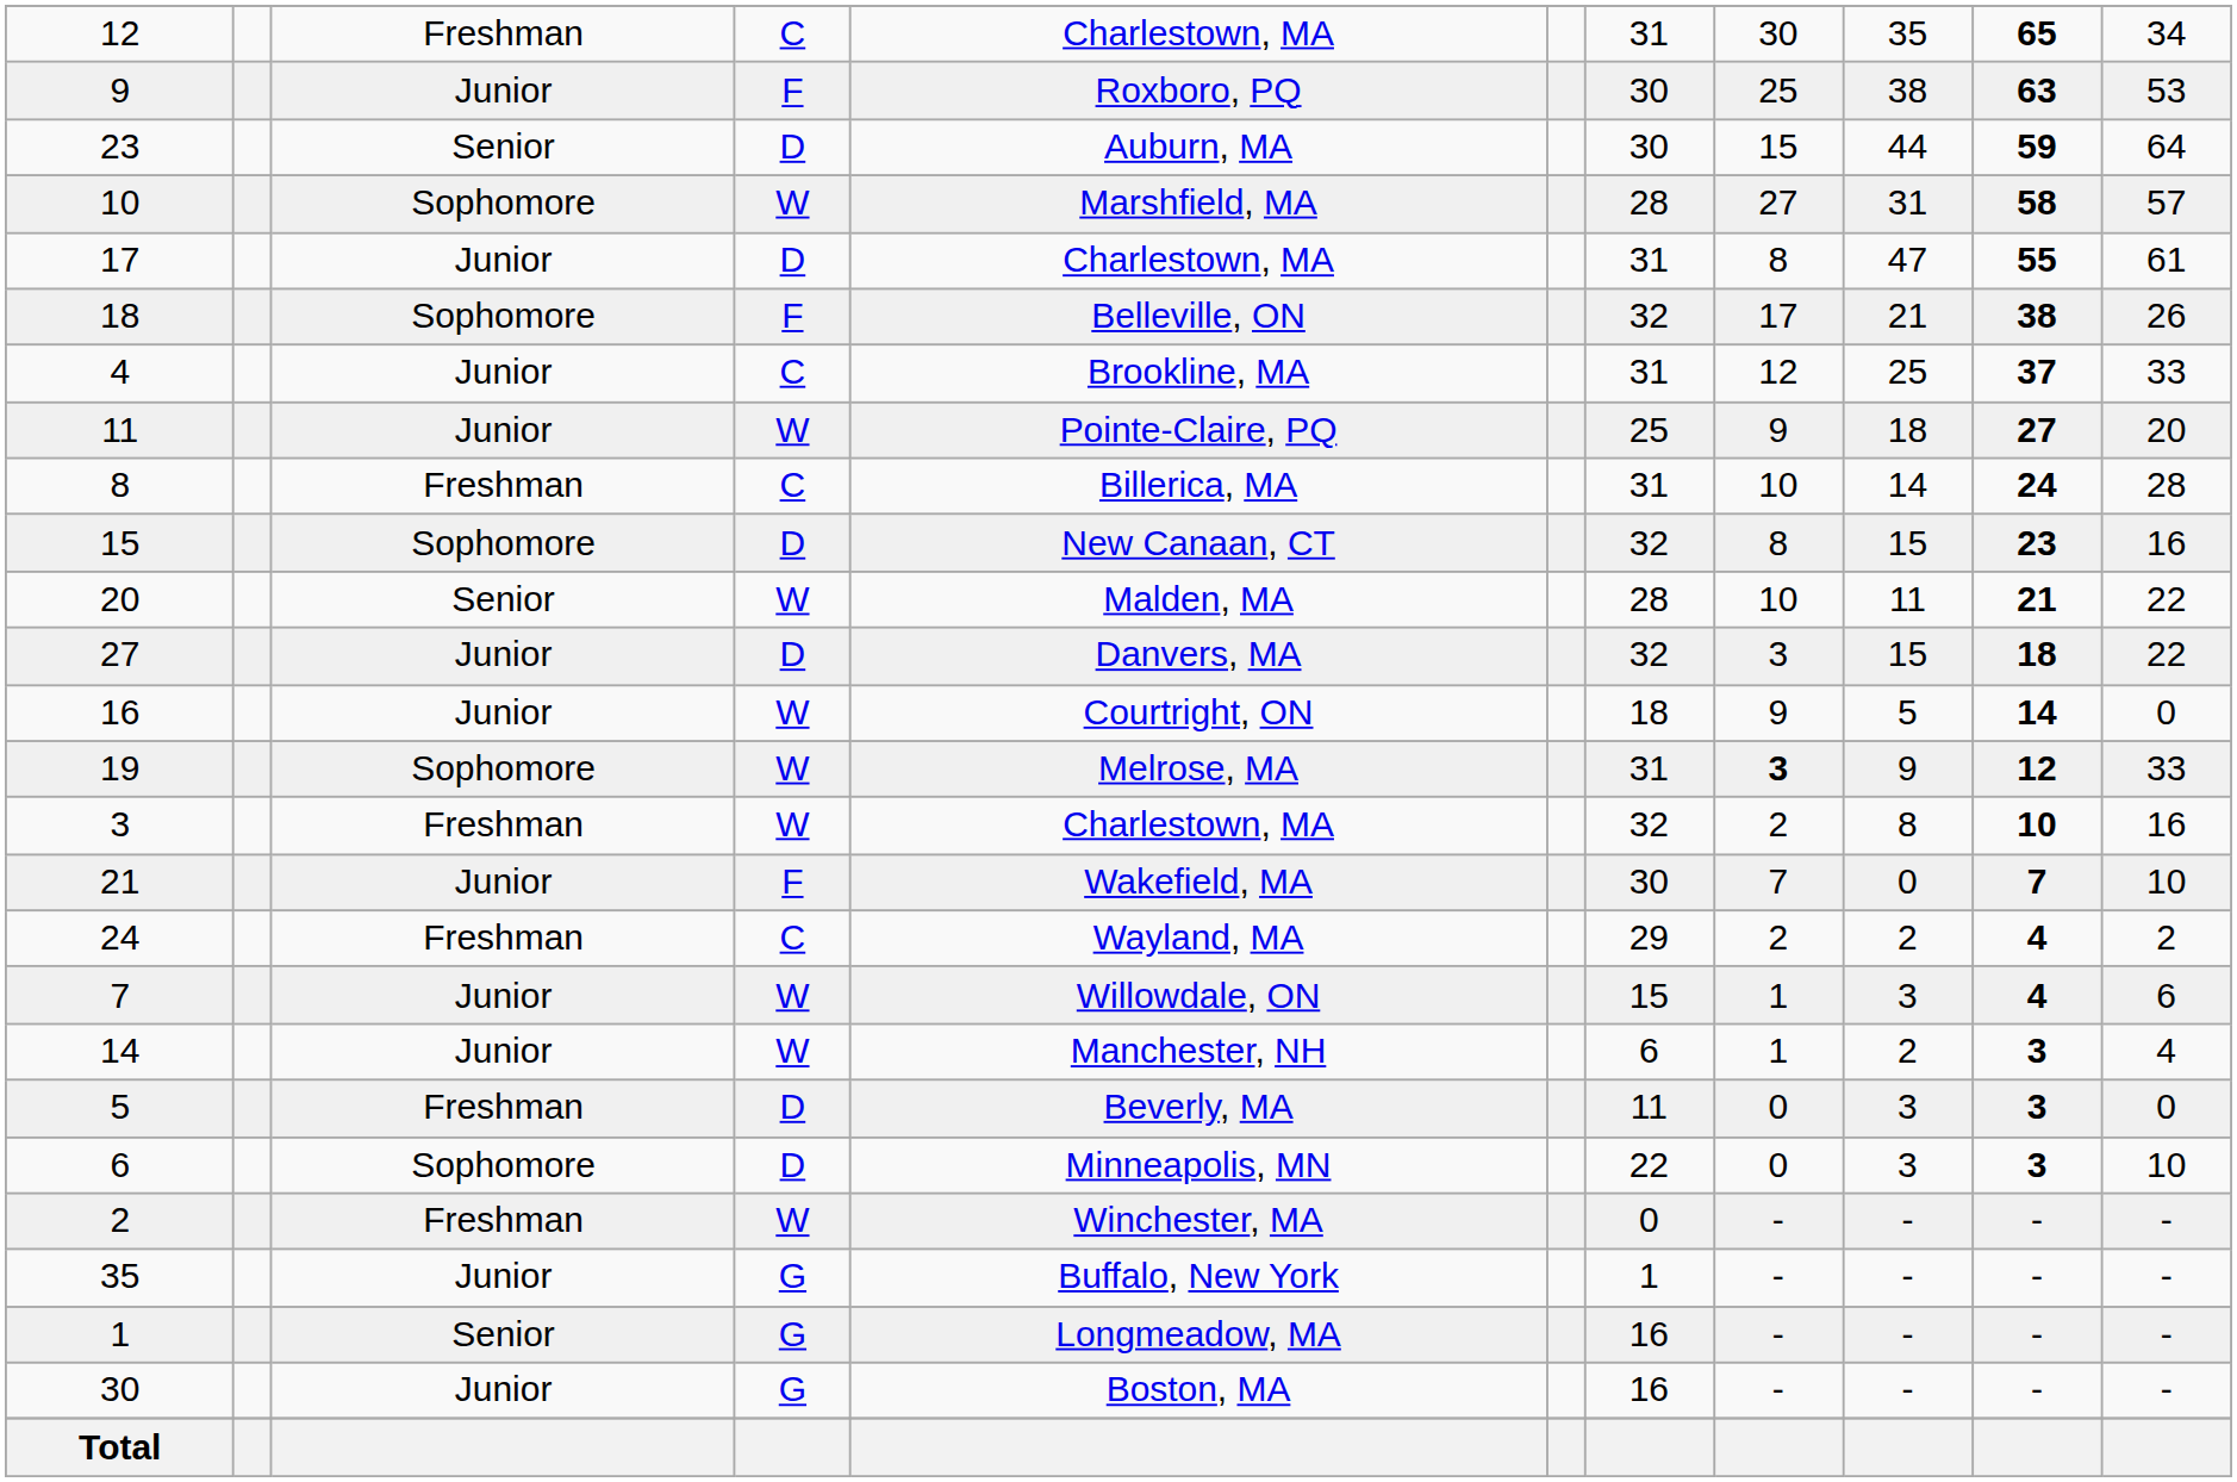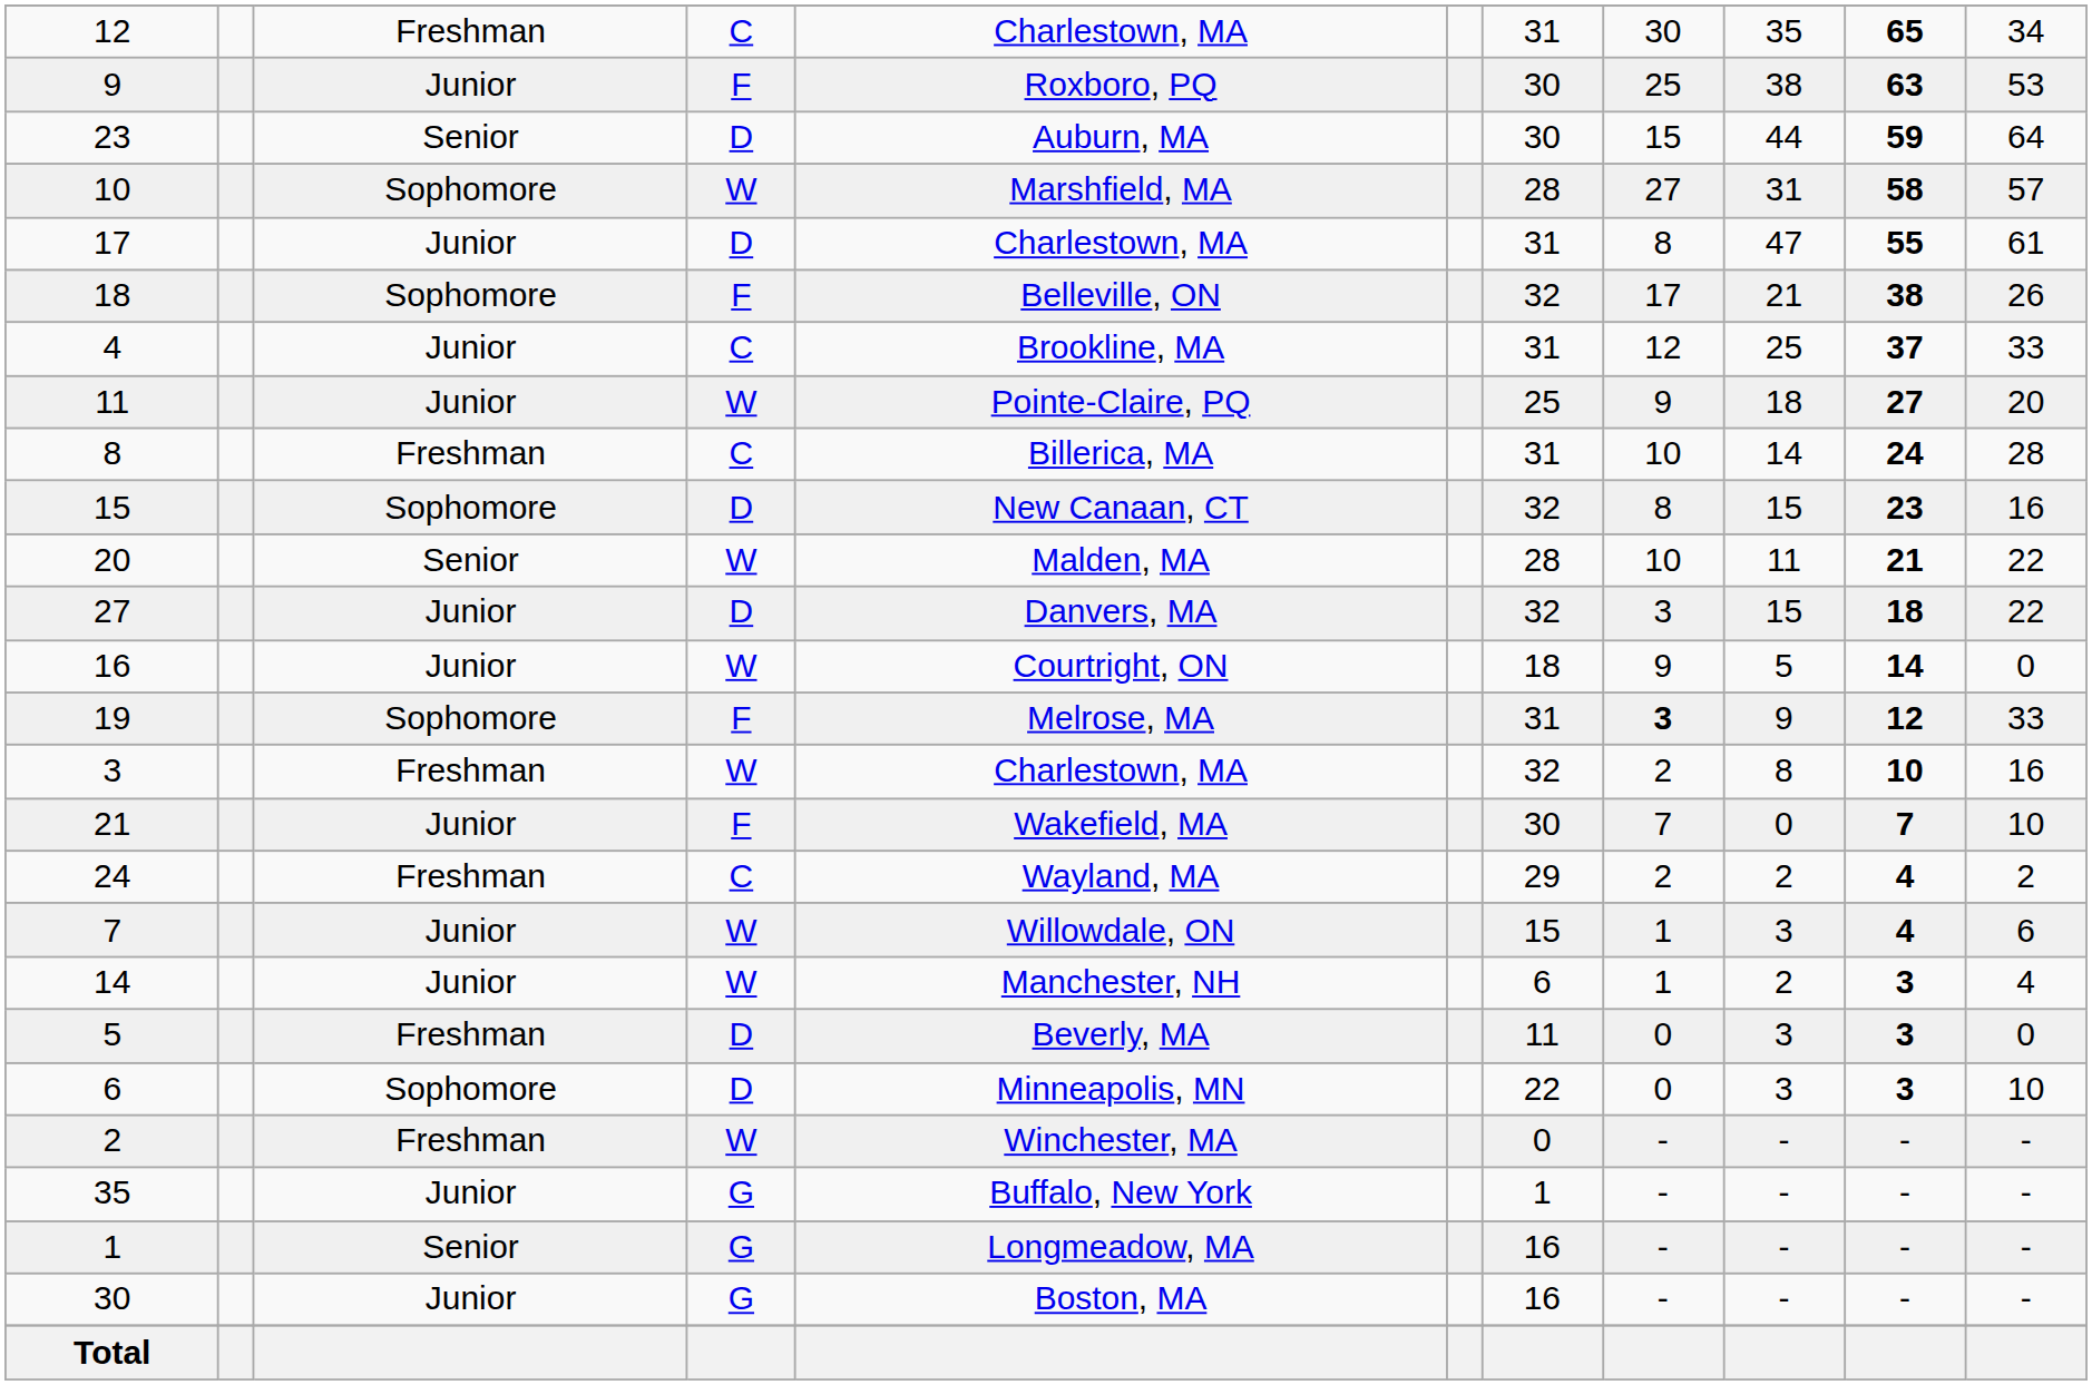 <table class="wikitable sortable" width ="1000">
 <tr align="center">
 </tr>
 <tr align="center" bgcolor="">
 <td>12</td>
 <td></td>
 <td>Freshman</td>
 <td><a href='#'>C</a></td>
 <td><a href='#'>Charlestown</a>, <a href='#'>MA</a></td>
 <td></td>
 <td>31</td>
 <td>30</td>
 <td>35</td>
 <td><strong>65</strong></td>
 <td>34</td>
 </tr>
 <tr align="center" bgcolor="#f0f0f0">
 <td>9</td>
 <td></td>
 <td>Junior</td>
 <td><a href='#'>F</a></td>
 <td><a href='#'>Roxboro</a>, <a href='#'>PQ</a></td>
 <td></td>
 <td>30</td>
 <td>25</td>
 <td>38</td>
 <td><strong>63</strong></td>
 <td>53</td>
 </tr>
 <tr align="center">
 <td>23</td>
 <td></td>
 <td>Senior</td>
 <td><a href='#'>D</a></td>
 <td><a href='#'>Auburn</a>, <a href='#'>MA</a></td>
 <td></td>
 <td>30</td>
 <td>15</td>
 <td>44</td>
 <td><strong>59</strong></td>
 <td>64</td>
 </tr>
 <tr align="center" bgcolor="#f0f0f0">
 <td>10</td>
 <td></td>
 <td>Sophomore</td>
 <td><a href='#'>W</a></td>
 <td><a href='#'>Marshfield</a>, <a href='#'>MA</a></td>
 <td></td>
 <td>28</td>
 <td>27</td>
 <td>31</td>
 <td><strong>58</strong></td>
 <td>57</td>
 </tr>
 <tr align="center">
 <td>17</td>
 <td></td>
 <td>Junior</td>
 <td><a href='#'>D</a></td>
 <td><a href='#'>Charlestown</a>, <a href='#'>MA</a></td>
 <td></td>
 <td>31</td>
 <td>8</td>
 <td>47</td>
 <td><strong>55</strong></td>
 <td>61</td>
 </tr>
 <tr align="center" bgcolor="#f0f0f0">
 <td>18</td>
 <td></td>
 <td>Sophomore</td>
 <td><a href='#'>F</a></td>
 <td><a href='#'>Belleville</a>, <a href='#'>ON</a></td>
 <td></td>
 <td>32</td>
 <td>17</td>
 <td>21</td>
 <td><strong>38</strong></td>
 <td>26</td>
 </tr>
 <tr align="center">
 <td>4</td>
 <td></td>
 <td>Junior</td>
 <td><a href='#'>C</a></td>
 <td><a href='#'>Brookline</a>, <a href='#'>MA</a></td>
 <td></td>
 <td>31</td>
 <td>12</td>
 <td>25</td>
 <td><strong>37</strong></td>
 <td>33</td>
 </tr>
 <tr align="center" bgcolor="#f0f0f0">
 <td>11</td>
 <td></td>
 <td>Junior</td>
 <td><a href='#'>W</a></td>
 <td><a href='#'>Pointe-Claire</a>, <a href='#'>PQ</a></td>
 <td></td>
 <td>25</td>
 <td>9</td>
 <td>18</td>
 <td><strong>27</strong></td>
 <td>20</td>
 </tr>
 <tr align="center" 2>
 <td>8</td>
 <td></td>
 <td>Freshman</td>
 <td><a href='#'>C</a></td>
 <td><a href='#'>Billerica</a>, <a href='#'>MA</a></td>
 <td></td>
 <td>31</td>
 <td>10</td>
 <td>14</td>
 <td><strong>24</strong></td>
 <td>28</td>
 </tr>
 <tr align="center" bgcolor="#f0f0f0">
 <td>15</td>
 <td></td>
 <td>Sophomore</td>
 <td><a href='#'>D</a></td>
 <td><a href='#'>New Canaan</a>, <a href='#'>CT</a></td>
 <td></td>
 <td>32</td>
 <td>8</td>
 <td>15</td>
 <td><strong>23</strong></td>
 <td>16</td>
 </tr>
 <tr align="center">
 <td>20</td>
 <td></td>
 <td>Senior</td>
 <td><a href='#'>W</a></td>
 <td><a href='#'>Malden</a>, <a href='#'>MA</a></td>
 <td></td>
 <td>28</td>
 <td>10</td>
 <td>11</td>
 <td><strong>21</strong></td>
 <td>22</td>
 </tr>
 <tr align="center" bgcolor="#f0f0f0">
 <td>27</td>
 <td></td>
 <td>Junior</td>
 <td><a href='#'>D</a></td>
 <td><a href='#'>Danvers</a>, <a href='#'>MA</a></td>
 <td></td>
 <td>32</td>
 <td>3</td>
 <td>15</td>
 <td><strong>18</strong></td>
 <td>22</td>
 </tr>
 <tr align="center">
 <td>16</td>
 <td></td>
 <td>Junior</td>
 <td><a href='#'>W</a></td>
 <td><a href='#'>Courtright</a>, <a href='#'>ON</a></td>
 <td></td>
 <td>18</td>
 <td>9</td>
 <td>5</td>
 <td><strong>14</strong></td>
 <td>0</td>
 </tr>
 <tr align="center" bgcolor="#f0f0f0">
 <td>19</td>
 <td></td>
 <td>Sophomore</td>
-<td><a href='#'>W</a></td>
+<td><a href='#'>F</a></td>
 <td><a href='#'>Melrose</a>, <a href='#'>MA</a></td>
 <td></td>
 <td>31</td>
 <td><strong>3</strong></td>
 <td>9</td>
 <td><strong>12</strong></td>
 <td>33</td>
 </tr>
 <tr align="center">
 <td>3</td>
 <td></td>
 <td>Freshman</td>
 <td><a href='#'>W</a></td>
 <td><a href='#'>Charlestown</a>, <a href='#'>MA</a></td>
 <td></td>
 <td>32</td>
 <td>2</td>
 <td>8</td>
 <td><strong>10</strong></td>
 <td>16</td>
 </tr>
 <tr align="center" bgcolor="#f0f0f0">
 <td>21</td>
 <td></td>
 <td>Junior</td>
 <td><a href='#'>F</a></td>
 <td><a href='#'>Wakefield</a>, <a href='#'>MA</a></td>
 <td></td>
 <td>30</td>
 <td>7</td>
 <td>0</td>
 <td><strong>7</strong></td>
 <td>10</td>
 </tr>
 <tr align="center">
 <td>24</td>
 <td></td>
 <td>Freshman</td>
 <td><a href='#'>C</a></td>
 <td><a href='#'>Wayland</a>, <a href='#'>MA</a></td>
 <td></td>
 <td>29</td>
 <td>2</td>
 <td>2</td>
 <td><strong>4</strong></td>
 <td>2</td>
 </tr>
 <tr align="center" bgcolor="#f0f0f0">
 <td>7</td>
 <td></td>
 <td>Junior</td>
 <td><a href='#'>W</a></td>
 <td><a href='#'>Willowdale</a>, <a href='#'>ON</a></td>
 <td></td>
 <td>15</td>
 <td>1</td>
 <td>3</td>
 <td><strong>4</strong></td>
 <td>6</td>
 </tr>
 <tr align="center">
 <td>14</td>
 <td></td>
 <td>Junior</td>
 <td><a href='#'>W</a></td>
 <td><a href='#'>Manchester</a>, <a href='#'>NH</a></td>
 <td></td>
 <td>6</td>
 <td>1</td>
 <td>2</td>
 <td><strong>3</strong></td>
 <td>4</td>
 </tr>
 <tr align="center" bgcolor="#f0f0f0">
 <td>5</td>
 <td></td>
 <td>Freshman</td>
 <td><a href='#'>D</a></td>
 <td><a href='#'>Beverly</a>, <a href='#'>MA</a></td>
 <td></td>
 <td>11</td>
 <td>0</td>
 <td>3</td>
 <td><strong>3</strong></td>
 <td>0</td>
 </tr>
 <tr align="center">
 <td>6</td>
 <td></td>
 <td>Sophomore</td>
 <td><a href='#'>D</a></td>
 <td><a href='#'>Minneapolis</a>, <a href='#'>MN</a></td>
 <td></td>
 <td>22</td>
 <td>0</td>
 <td>3</td>
 <td><strong>3</strong></td>
 <td>10</td>
 </tr>
 <tr align="center" bgcolor="#f0f0f0">
 <td>2</td>
 <td></td>
 <td>Freshman</td>
 <td><a href='#'>W</a></td>
 <td><a href='#'>Winchester</a>, <a href='#'>MA</a></td>
 <td></td>
 <td>0</td>
 <td>-</td>
 <td>-</td>
 <td>-</td>
 <td>-</td>
 </tr>
 <tr align="center">
 <td>35</td>
 <td></td>
 <td>Junior</td>
 <td><a href='#'>G</a></td>
 <td><a href='#'>Buffalo</a>, <a href='#'>New York</a></td>
 <td></td>
 <td>1</td>
 <td>-</td>
 <td>-</td>
 <td>-</td>
 <td>-</td>
 </tr>
 <tr align="center" bgcolor="#f0f0f0">
 <td>1</td>
 <td></td>
 <td>Senior</td>
 <td><a href='#'>G</a></td>
 <td><a href='#'>Longmeadow</a>, <a href='#'>MA</a></td>
 <td></td>
 <td>16</td>
 <td>-</td>
 <td>-</td>
 <td>-</td>
 <td>-</td>
 </tr>
 <tr align="center">
 <td>30</td>
 <td></td>
 <td>Junior</td>
 <td><a href='#'>G</a></td>
 <td><a href='#'>Boston</a>, <a href='#'>MA</a></td>
 <td></td>
 <td>16</td>
 <td>-</td>
 <td>-</td>
 <td>-</td>
 <td>-</td>
 </tr>
 <tr align="center" bgcolor="#f0f0f0">
 </tr>
 <tr>
 <th>Total</th>
 <th></th>
 <th></th>
 <th></th>
 <th></th>
 <th></th>
 <th></th>
 <th></th>
 <th></th>
 <th></th>
 <th></th>
 </tr>
 </table>
